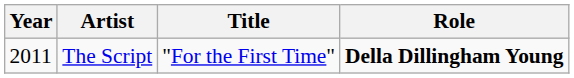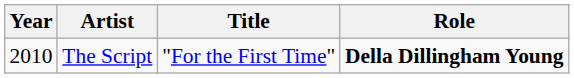 <table class="wikitable sortable">
 <tr>
 <th>Year</th>
 <th>Artist</th>
 <th>Title</th>
 <th>Role</th>
 </tr>
 <tr>
-<td>2011</td>
+<td>2010</td>
 <td><a href='#'>The Script</a></td>
 <td>"<a href='#'>For the First Time</a>"</td>
 <td><strong>Della Dillingham Young</strong></td>
 </tr>
 </table>
